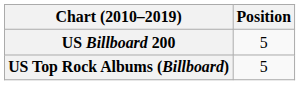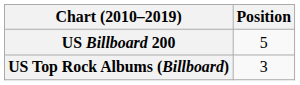 <table class="wikitable sortable plainrowheaders" style="text-align:center">
 <tr>
 <th scope="col">Chart (2010–2019)</th>
 <th scope="col">Position</th>
 </tr>
 <tr>
 <th scope="row">US <em>Billboard</em> 200</th>
 <td>5</td>
 </tr>
 <tr>
 <th scope="row">US Top Rock Albums (<em>Billboard</em>)</th>
-<td>5</td>
+<td>3</td>
 </tr>
 </table>
